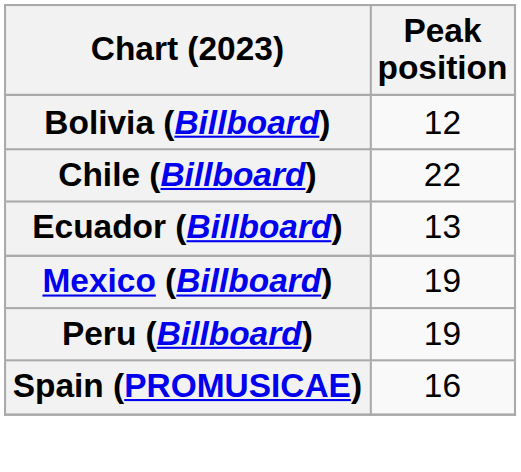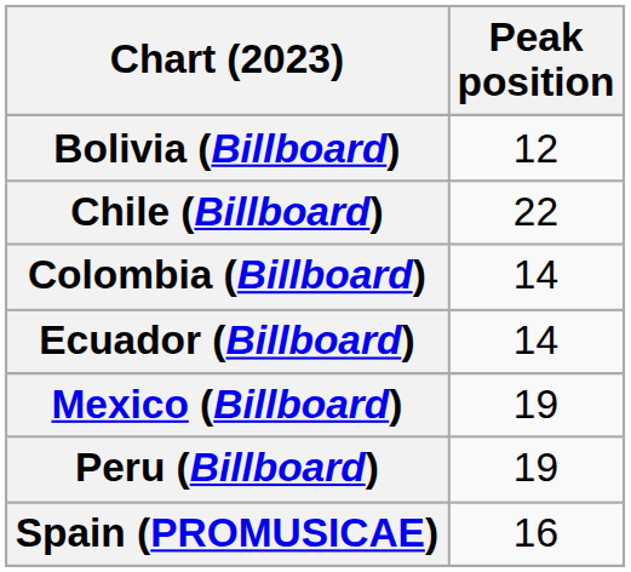 <table class="wikitable sortable plainrowheaders" style="text-align:center">
 <tr>
 <th scope="col">Chart (2023)</th>
 <th scope="col">Peak<br>position</th>
 </tr>
 <tr>
 </tr>
 <tr>
 <th scope="row">Bolivia (<em><a href='#'>Billboard</a></em>)</th>
 <td>12</td>
 </tr>
 <tr>
 <th scope="row">Chile (<em><a href='#'>Billboard</a></em>)</th>
 <td>22</td>
 </tr>
 <tr>
+<th scope="row">Colombia (<em><a href='#'>Billboard</a></em>)</th>
+<td>14</td>
+</tr>
+<tr>
 <th scope="row">Ecuador (<em><a href='#'>Billboard</a></em>)</th>
-<td>13</td>
+<td>14</td>
 </tr>
 <tr>
 </tr>
 <tr>
 <th scope="row"><a href='#'>Mexico</a> (<em><a href='#'>Billboard</a></em>)</th>
 <td>19</td>
 </tr>
 <tr>
 <th scope="row">Peru (<em><a href='#'>Billboard</a></em>)</th>
 <td>19</td>
 </tr>
 <tr>
 <th scope="row">Spain (<a href='#'>PROMUSICAE</a>)</th>
 <td>16</td>
 </tr>
 <tr>
 </tr>
 <tr>
 </tr>
 </table>
